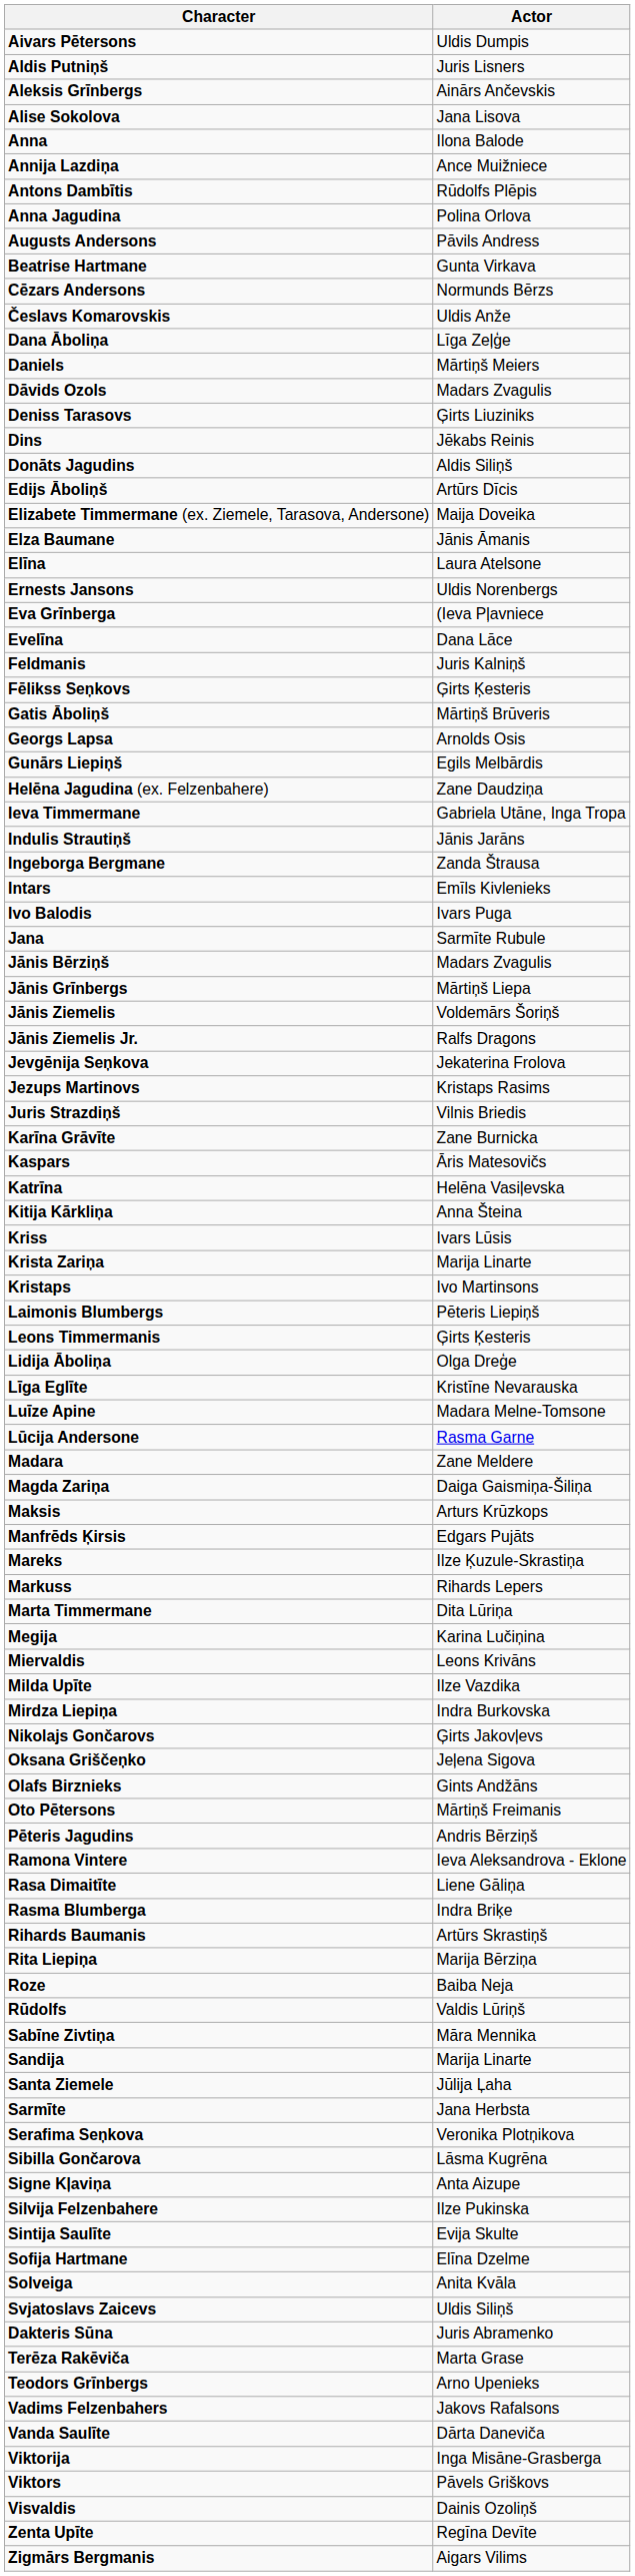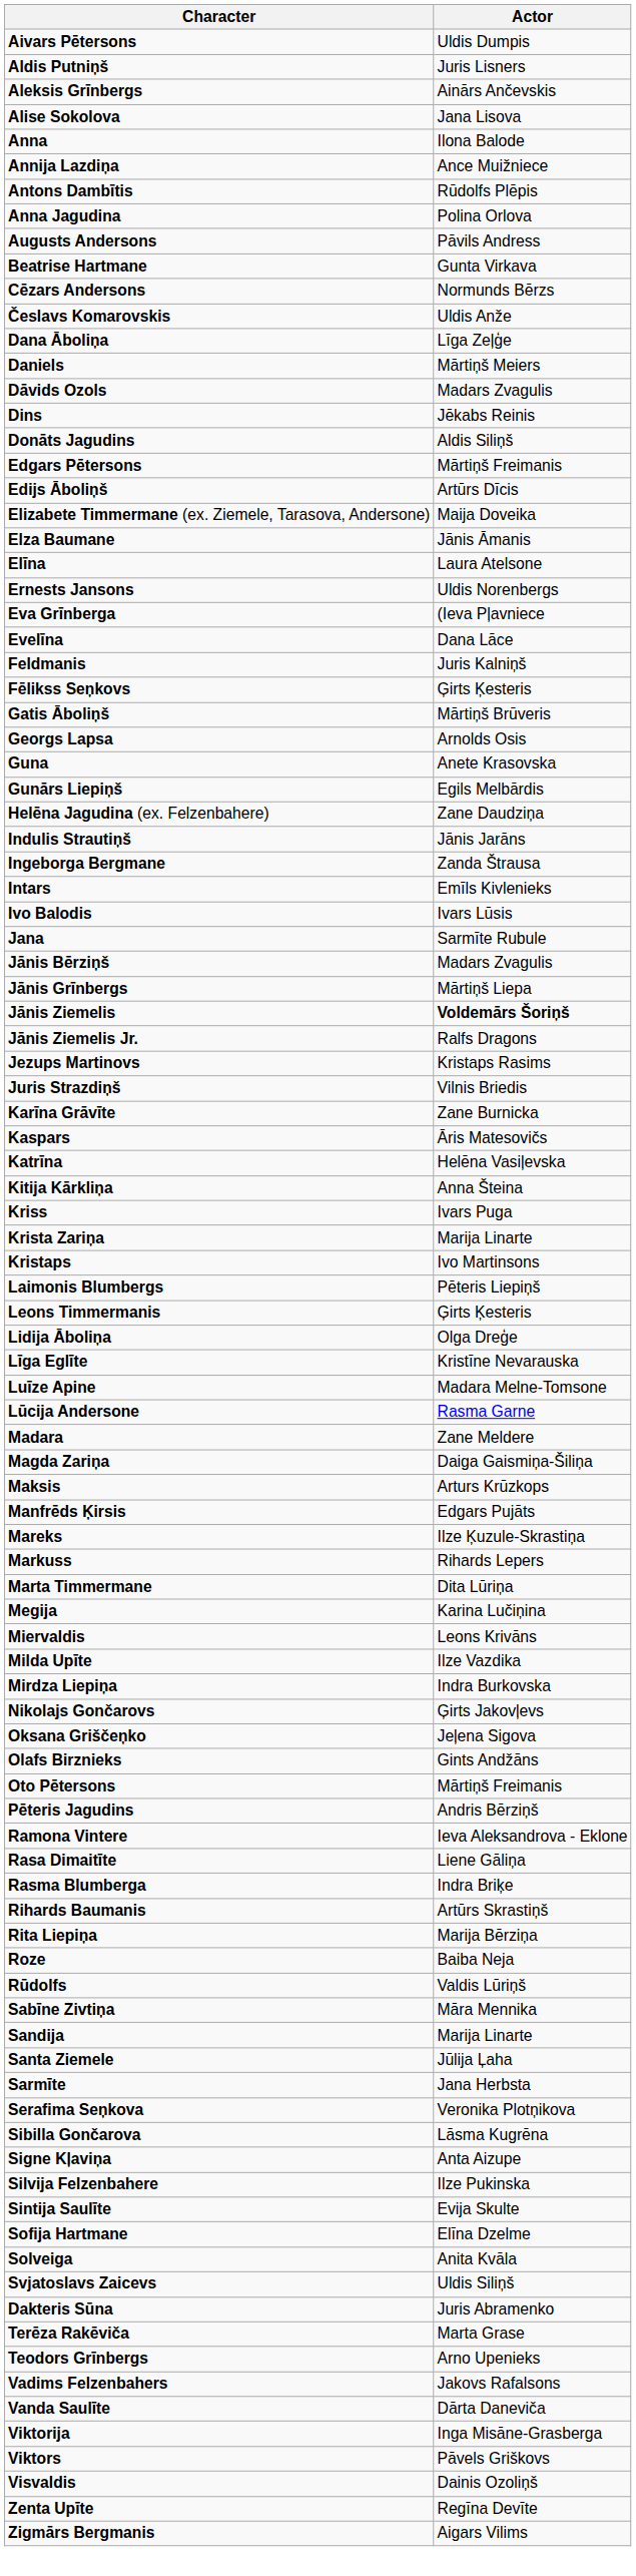 <table class="wikitable sortable mw-collapsible">
 <tr>
 <th>Character</th>
 <th>Actor</th>
 </tr>
 <tr>
 <td><strong>Aivars Pētersons</strong></td>
 <td>Uldis Dumpis</td>
 </tr>
 <tr>
 <td><strong>Aldis Putniņš</strong></td>
 <td>Juris Lisners</td>
 </tr>
 <tr>
 <td><strong>Aleksis Grīnbergs</strong></td>
 <td>Ainārs Ančevskis</td>
 </tr>
 <tr>
 <td><strong>Alise Sokolova</strong></td>
 <td>Jana Lisova</td>
 </tr>
 <tr>
 <td><strong>Anna</strong></td>
 <td>Ilona Balode</td>
 </tr>
 <tr>
 <td><strong>Annija Lazdiņa</strong></td>
 <td>Ance Muižniece</td>
 </tr>
 <tr>
 <td><strong>Antons Dambītis</strong></td>
 <td>Rūdolfs Plēpis</td>
 </tr>
 <tr>
 <td><strong>Anna Jagudina</strong></td>
 <td>Polina Orlova</td>
 </tr>
 <tr>
 <td><strong>Augusts Andersons</strong></td>
 <td>Pāvils Andress</td>
 </tr>
 <tr>
 <td><strong>Beatrise Hartmane</strong></td>
 <td>Gunta Virkava</td>
 </tr>
 <tr>
 <td><strong>Cēzars Andersons</strong></td>
 <td>Normunds Bērzs</td>
 </tr>
 <tr>
 <td><strong>Česlavs Komarovskis</strong></td>
 <td>Uldis Anže</td>
 </tr>
 <tr>
 <td><strong>Dana Āboliņa</strong></td>
 <td>Līga Zeļģe</td>
 </tr>
 <tr>
 <td><strong>Daniels</strong></td>
 <td>Mārtiņš Meiers</td>
 </tr>
 <tr>
 <td><strong>Dāvids Ozols</strong></td>
 <td>Madars Zvagulis</td>
 </tr>
 <tr>
-<td><strong>Deniss Tarasovs</strong></td>
-<td>Ģirts Liuziniks</td>
-</tr>
-<tr>
 <td><strong>Dins</strong></td>
 <td>Jēkabs Reinis</td>
 </tr>
 <tr>
 <td><strong>Donāts Jagudins</strong></td>
 <td>Aldis Siliņš</td>
+</tr>
+<tr>
+<td><strong>Edgars Pētersons</strong></td>
+<td>Mārtiņš Freimanis</td>
 </tr>
 <tr>
 <td><strong>Edijs Āboliņš</strong></td>
 <td>Artūrs Dīcis</td>
 </tr>
 <tr>
 <td><strong>Elizabete Timmermane</strong> (ex. Ziemele, Tarasova, Andersone)</td>
 <td>Maija Doveika</td>
 </tr>
 <tr>
 <td><strong>Elza Baumane</strong></td>
 <td>Jānis Āmanis</td>
 </tr>
 <tr>
 <td><strong>Elīna</strong></td>
 <td>Laura Atelsone</td>
 </tr>
 <tr>
 <td><strong>Ernests Jansons</strong></td>
 <td>Uldis Norenbergs</td>
 </tr>
 <tr>
 <td><strong>Eva Grīnberga</strong></td>
 <td>(Ieva Pļavniece</td>
 </tr>
 <tr>
 <td><strong>Evelīna</strong></td>
 <td>Dana Lāce</td>
 </tr>
 <tr>
 <td><strong>Feldmanis</strong></td>
 <td>Juris Kalniņš</td>
 </tr>
 <tr>
 <td><strong>Fēlikss Seņkovs</strong></td>
 <td>Ģirts Ķesteris</td>
 </tr>
 <tr>
 <td><strong>Gatis Āboliņš</strong></td>
 <td>Mārtiņš Brūveris</td>
 </tr>
 <tr>
 <td><strong>Georgs Lapsa</strong></td>
 <td>Arnolds Osis</td>
 </tr>
 <tr>
+<td><strong>Guna</strong></td>
+<td>Anete Krasovska</td>
+</tr>
+<tr>
 <td><strong>Gunārs Liepiņš</strong></td>
 <td>Egils Melbārdis</td>
 </tr>
 <tr>
 <td><strong>Helēna Jagudina</strong> (ex. Felzenbahere)</td>
 <td>Zane Daudziņa</td>
-</tr>
-<tr>
-<td><strong>Ieva Timmermane</strong></td>
-<td>Gabriela Utāne, Inga Tropa</td>
 </tr>
 <tr>
 <td><strong>Indulis Strautiņš</strong></td>
 <td>Jānis Jarāns</td>
 </tr>
 <tr>
 <td><strong>Ingeborga Bergmane</strong></td>
 <td>Zanda Štrausa</td>
 </tr>
 <tr>
 <td><strong>Intars</strong></td>
 <td>Emīls Kivlenieks</td>
 </tr>
 <tr>
 <td><strong>Ivo Balodis</strong></td>
-<td>Ivars Puga</td>
+<td>Ivars Lūsis</td>
 </tr>
 <tr>
 <td><strong>Jana</strong></td>
 <td>Sarmīte Rubule</td>
 </tr>
 <tr>
 <td><strong>Jānis Bērziņš</strong></td>
 <td>Madars Zvagulis</td>
 </tr>
 <tr>
 <td><strong>Jānis Grīnbergs</strong></td>
 <td>Mārtiņš Liepa</td>
 </tr>
 <tr>
 <td><strong>Jānis Ziemelis</strong></td>
-<td>Voldemārs Šoriņš</td>
+<td><strong>Voldemārs Šoriņš</strong></td>
 </tr>
 <tr>
 <td><strong>Jānis Ziemelis Jr.</strong></td>
 <td>Ralfs Dragons</td>
-</tr>
-<tr>
-<td><strong>Jevgēnija Seņkova</strong></td>
-<td>Jekaterina Frolova</td>
 </tr>
 <tr>
 <td><strong>Jezups Martinovs</strong></td>
 <td>Kristaps Rasims</td>
 </tr>
 <tr>
 <td><strong>Juris Strazdiņš</strong></td>
 <td>Vilnis Briedis</td>
 </tr>
 <tr>
 <td><strong>Karīna Grāvīte</strong></td>
 <td>Zane Burnicka</td>
 </tr>
 <tr>
 <td><strong>Kaspars</strong></td>
 <td>Āris Matesovičs</td>
 </tr>
 <tr>
 <td><strong>Katrīna</strong></td>
 <td>Helēna Vasiļevska</td>
 </tr>
 <tr>
 <td><strong>Kitija Kārkliņa</strong></td>
 <td>Anna Šteina</td>
 </tr>
 <tr>
 <td><strong>Kriss</strong></td>
-<td>Ivars Lūsis</td>
+<td>Ivars Puga</td>
 </tr>
 <tr>
 <td><strong>Krista Zariņa</strong></td>
 <td>Marija Linarte</td>
 </tr>
 <tr>
 <td><strong>Kristaps</strong></td>
 <td>Ivo Martinsons</td>
 </tr>
 <tr>
 <td><strong>Laimonis Blumbergs</strong></td>
 <td>Pēteris Liepiņš</td>
 </tr>
 <tr>
 <td><strong>Leons Timmermanis</strong></td>
 <td>Ģirts Ķesteris</td>
 </tr>
 <tr>
 <td><strong>Lidija Āboliņa</strong></td>
 <td>Olga Dreģe</td>
 </tr>
 <tr>
 <td><strong>Līga Eglīte</strong></td>
 <td>Kristīne Nevarauska</td>
 </tr>
 <tr>
 <td><strong>Luīze Apine</strong></td>
 <td>Madara Melne-Tomsone</td>
 </tr>
 <tr>
 <td><strong>Lūcija Andersone</strong></td>
 <td><a href='#'>Rasma Garne</a></td>
 </tr>
 <tr>
 <td><strong>Madara</strong></td>
 <td>Zane Meldere</td>
 </tr>
 <tr>
 <td><strong>Magda Zariņa</strong></td>
 <td>Daiga Gaismiņa-Šiliņa</td>
 </tr>
 <tr>
 <td><strong>Maksis</strong></td>
 <td>Arturs Krūzkops</td>
 </tr>
 <tr>
 <td><strong>Manfrēds Ķirsis</strong></td>
 <td>Edgars Pujāts</td>
 </tr>
 <tr>
 <td><strong>Mareks</strong></td>
 <td>Ilze Ķuzule-Skrastiņa</td>
 </tr>
 <tr>
 <td><strong>Markuss</strong></td>
 <td>Rihards Lepers</td>
 </tr>
 <tr>
 <td><strong>Marta Timmermane</strong></td>
 <td>Dita Lūriņa</td>
 </tr>
 <tr>
 <td><strong>Megija</strong></td>
 <td>Karina Lučiņina</td>
 </tr>
 <tr>
 <td><strong>Miervaldis</strong></td>
 <td>Leons Krivāns</td>
 </tr>
 <tr>
 <td><strong>Milda Upīte</strong></td>
 <td>Ilze Vazdika</td>
 </tr>
 <tr>
 <td><strong>Mirdza Liepiņa</strong></td>
 <td>Indra Burkovska</td>
 </tr>
 <tr>
 <td><strong>Nikolajs Gončarovs</strong></td>
 <td>Ģirts Jakovļevs</td>
 </tr>
 <tr>
 <td><strong>Oksana Griščeņko</strong></td>
 <td>Jeļena Sigova</td>
 </tr>
 <tr>
 <td><strong>Olafs Birznieks</strong></td>
 <td>Gints Andžāns</td>
 </tr>
 <tr>
 <td><strong>Oto Pētersons</strong></td>
 <td>Mārtiņš Freimanis</td>
 </tr>
 <tr>
 <td><strong>Pēteris Jagudins</strong></td>
 <td>Andris Bērziņš</td>
 </tr>
 <tr>
 <td><strong>Ramona Vintere</strong></td>
 <td>Ieva Aleksandrova - Eklone</td>
 </tr>
 <tr>
 <td><strong>Rasa Dimaitīte</strong></td>
 <td>Liene Gāliņa</td>
 </tr>
 <tr>
 <td><strong>Rasma Blumberga</strong></td>
 <td>Indra Briķe</td>
 </tr>
 <tr>
 <td><strong>Rihards Baumanis</strong></td>
 <td>Artūrs Skrastiņš</td>
 </tr>
 <tr>
 <td><strong>Rita Liepiņa</strong></td>
 <td>Marija Bērziņa</td>
 </tr>
 <tr>
 <td><strong>Roze</strong></td>
 <td>Baiba Neja</td>
 </tr>
 <tr>
 <td><strong>Rūdolfs</strong></td>
 <td>Valdis Lūriņš</td>
 </tr>
 <tr>
 <td><strong>Sabīne Zivtiņa</strong></td>
 <td>Māra Mennika</td>
 </tr>
 <tr>
 <td><strong>Sandija</strong></td>
 <td>Marija Linarte</td>
 </tr>
 <tr>
 <td><strong>Santa Ziemele</strong></td>
 <td>Jūlija Ļaha</td>
 </tr>
 <tr>
 <td><strong>Sarmīte</strong></td>
 <td>Jana Herbsta</td>
 </tr>
 <tr>
 <td><strong>Serafima Seņkova</strong></td>
 <td>Veronika Plotņikova</td>
 </tr>
 <tr>
 <td><strong>Sibilla Gončarova</strong></td>
 <td>Lāsma Kugrēna</td>
 </tr>
 <tr>
 <td><strong>Signe Kļaviņa</strong></td>
 <td>Anta Aizupe</td>
 </tr>
 <tr>
 <td><strong>Silvija Felzenbahere</strong></td>
 <td>Ilze Pukinska</td>
 </tr>
 <tr>
 <td><strong>Sintija Saulīte</strong></td>
 <td>Evija Skulte</td>
 </tr>
 <tr>
 <td><strong>Sofija Hartmane</strong></td>
 <td>Elīna Dzelme</td>
 </tr>
 <tr>
 <td><strong>Solveiga</strong></td>
 <td>Anita Kvāla</td>
 </tr>
 <tr>
 <td><strong>Svjatoslavs Zaicevs</strong></td>
 <td>Uldis Siliņš</td>
 </tr>
 <tr>
 <td><strong>Dakteris Sūna</strong></td>
 <td>Juris Abramenko</td>
 </tr>
 <tr>
 <td><strong>Terēza Rakēviča</strong></td>
 <td>Marta Grase</td>
 </tr>
 <tr>
 <td><strong>Teodors Grīnbergs</strong></td>
 <td>Arno Upenieks</td>
 </tr>
 <tr>
 <td><strong>Vadims Felzenbahers</strong></td>
 <td>Jakovs Rafalsons</td>
 </tr>
 <tr>
 <td><strong>Vanda Saulīte</strong></td>
 <td>Dārta Daneviča</td>
 </tr>
 <tr>
 <td><strong>Viktorija</strong></td>
 <td>Inga Misāne-Grasberga</td>
 </tr>
 <tr>
 <td><strong>Viktors</strong></td>
 <td>Pāvels Griškovs</td>
 </tr>
 <tr>
 <td><strong>Visvaldis</strong></td>
 <td>Dainis Ozoliņš</td>
 </tr>
 <tr>
 <td><strong>Zenta Upīte</strong></td>
 <td>Regīna Devīte</td>
 </tr>
 <tr>
 <td><strong>Zigmārs Bergmanis</strong></td>
 <td>Aigars Vilims</td>
 </tr>
 </table>
